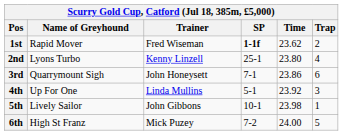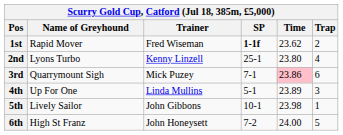 <table class="wikitable">
 <tr>
 <th colspan="6"><a href='#'>Scurry Gold Cup</a>, <a href='#'>Catford</a> (Jul 18, 385m, £5,000)</th>
 </tr>
 <tr>
 <th width=30>Pos</th>
 <th width=180>Name of Greyhound</th>
 <th width=150>Trainer</th>
 <th width=50>SP</th>
 <th width=50>Time</th>
 <th width=30>Trap</th>
 </tr>
 <tr>
 <th>1st</th>
 <td>Rapid Mover</td>
 <td>Fred Wiseman</td>
 <td><strong>1-1f</strong></td>
 <td>23.62</td>
 <td>2</td>
 </tr>
 <tr>
 <th>2nd</th>
 <td>Lyons Turbo</td>
 <td><a href='#'>Kenny Linzell</a></td>
 <td>25-1</td>
 <td>23.80</td>
 <td>4</td>
 </tr>
 <tr>
 <th>3rd</th>
 <td>Quarrymount Sigh</td>
-<td>John Honeysett</td>
+<td>Mick Puzey</td>
 <td>7-1</td>
-<td>23.86</td>
+<td style="background: pink;">23.86</td>
 <td>6</td>
 </tr>
 <tr>
 <th>4th</th>
 <td>Up For One</td>
 <td><a href='#'>Linda Mullins</a></td>
 <td>5-1</td>
-<td>23.92</td>
+<td>23.89</td>
 <td>3</td>
 </tr>
 <tr>
 <th>5th</th>
 <td>Lively Sailor</td>
 <td>John Gibbons</td>
 <td>10-1</td>
 <td>23.98</td>
 <td>1</td>
 </tr>
 <tr>
 <th>6th</th>
 <td>High St Franz</td>
-<td>Mick Puzey</td>
+<td>John Honeysett</td>
 <td>7-2</td>
 <td>24.00</td>
 <td>5</td>
 </tr>
 </table>
